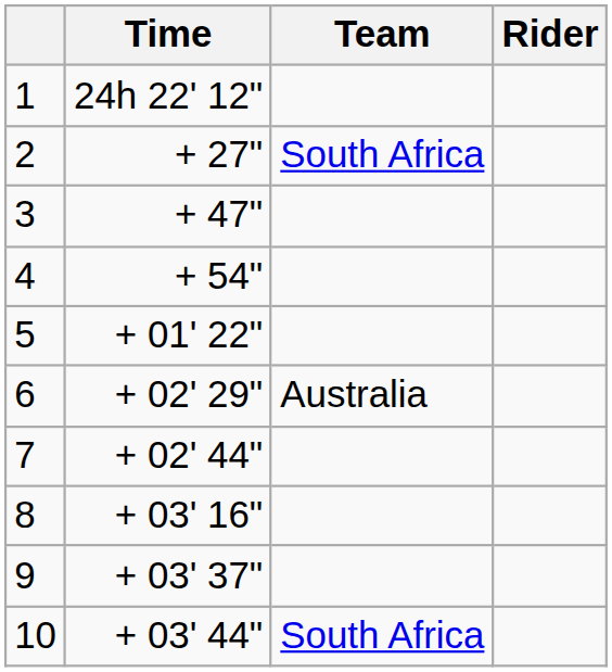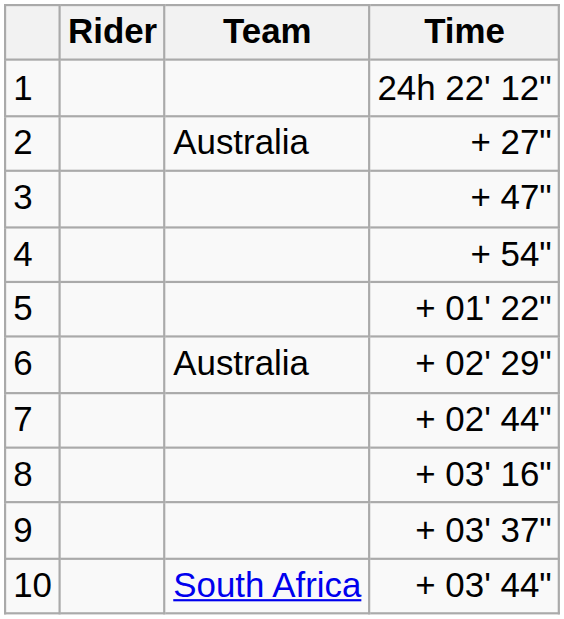 <table class=wikitable>
 <tr>
 <th></th>
+<th>Rider</th>
+<th>Team</th>
 <th>Time</th>
-<th>Team</th>
-<th>Rider</th>
 </tr>
 <tr>
 <td>1</td>
+<td>  </td>
+<td></td>
 <td align=right>24h 22' 12"</td>
-<td></td>
-<td>  </td>
 </tr>
 <tr>
 <td>2</td>
+<td></td>
+<td>Australia</td>
 <td align=right>+ 27"</td>
-<td><a href='#'>South Africa</a></td>
-<td></td>
 </tr>
 <tr>
 <td>3</td>
-<td align=right>+ 47"</td>
 <td></td>
 <td></td>
+<td align=right>+ 47"</td>
 </tr>
 <tr>
 <td>4</td>
-<td align=right>+ 54"</td>
 <td></td>
 <td></td>
+<td align=right>+ 54"</td>
 </tr>
 <tr>
 <td>5</td>
-<td align=right>+ 01' 22"</td>
 <td></td>
 <td></td>
+<td align=right>+ 01' 22"</td>
 </tr>
 <tr>
 <td>6</td>
+<td></td>
+<td>Australia</td>
 <td align=right>+ 02' 29"</td>
-<td>Australia</td>
-<td></td>
 </tr>
 <tr>
 <td>7</td>
-<td align=right>+ 02' 44"</td>
 <td></td>
 <td></td>
+<td align=right>+ 02' 44"</td>
 </tr>
 <tr>
 <td>8</td>
-<td align=right>+ 03' 16"</td>
 <td></td>
 <td></td>
+<td align=right>+ 03' 16"</td>
 </tr>
 <tr>
 <td>9</td>
-<td align=right>+ 03' 37"</td>
 <td></td>
 <td></td>
+<td align=right>+ 03' 37"</td>
 </tr>
 <tr>
 <td>10</td>
+<td></td>
+<td><a href='#'>South Africa</a></td>
 <td align=right>+ 03' 44"</td>
-<td><a href='#'>South Africa</a></td>
-<td></td>
 </tr>
 </table>
